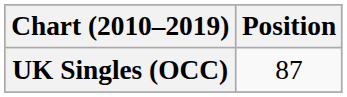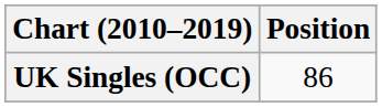 <table class="wikitable plainrowheaders" style="text-align:center">
 <tr>
 <th scope="col">Chart (2010–2019)</th>
 <th scope="col">Position</th>
 </tr>
 <tr>
 <th scope="row">UK Singles (OCC)</th>
-<td>87</td>
+<td>86</td>
 </tr>
 </table>
